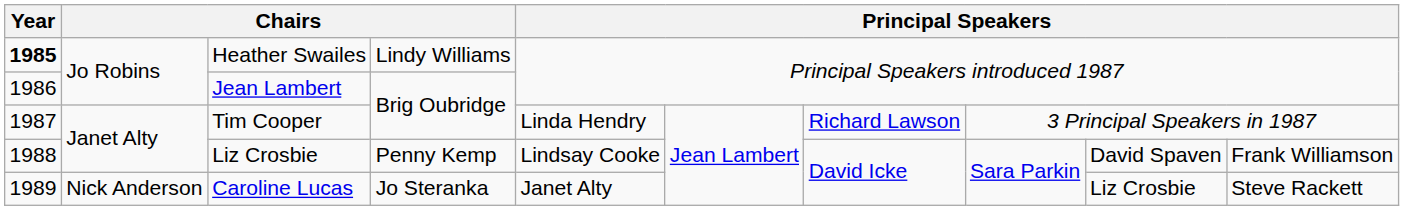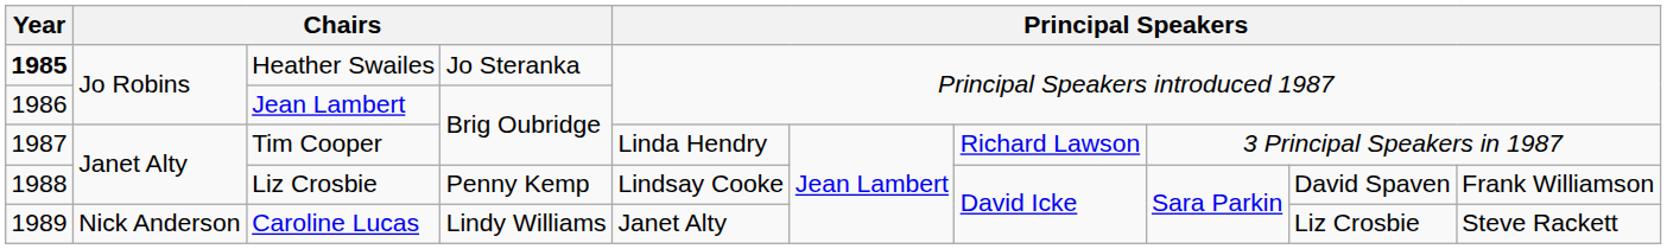 <table class="wikitable">
 <tr>
 <th>Year</th>
 <th colspan=3>Chairs</th>
 <th colspan=6>Principal Speakers</th>
 </tr>
 <tr>
 <td><strong>1985</strong></td>
 <td rowspan=2>Jo Robins</td>
 <td>Heather Swailes</td>
-<td>Lindy Williams</td>
+<td>Jo Steranka</td>
 <td rowspan=2 colspan=6 align="center"><em>Principal Speakers introduced 1987</em></td>
 </tr>
 <tr>
 <td>1986</td>
 <td><a href='#'>Jean Lambert</a></td>
 <td rowspan=2>Brig Oubridge</td>
 </tr>
 <tr>
 <td>1987</td>
 <td rowspan=2>Janet Alty</td>
 <td>Tim Cooper</td>
 <td>Linda Hendry</td>
 <td rowspan=3><a href='#'>Jean Lambert</a></td>
 <td><a href='#'>Richard Lawson</a></td>
 <td colspan=3 align="center"><em>3 Principal Speakers in 1987</em></td>
 </tr>
 <tr>
 <td>1988</td>
 <td>Liz Crosbie</td>
 <td>Penny Kemp</td>
 <td>Lindsay Cooke</td>
 <td rowspan=2><a href='#'>David Icke</a></td>
 <td rowspan=2><a href='#'>Sara Parkin</a></td>
 <td>David Spaven</td>
 <td>Frank Williamson</td>
 </tr>
 <tr>
 <td>1989</td>
 <td>Nick Anderson</td>
 <td><a href='#'>Caroline Lucas</a></td>
-<td>Jo Steranka</td>
+<td>Lindy Williams</td>
 <td>Janet Alty</td>
 <td>Liz Crosbie</td>
 <td>Steve Rackett</td>
 </tr>
 </table>
